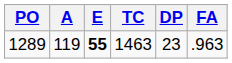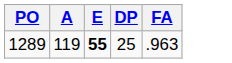 <table class="wikitable">
 <tr>
 <th><a href='#'>PO</a></th>
 <th><a href='#'>A</a></th>
 <th><a href='#'>E</a></th>
-<th><a href='#'>TC</a></th>
 <th><a href='#'>DP</a></th>
 <th><a href='#'>FA</a></th>
 </tr>
 <tr align=center>
 <td>1289</td>
 <td>119</td>
 <td><strong>55</strong></td>
-<td>1463</td>
-<td>23</td>
+<td>25</td>
 <td>.963</td>
 </tr>
 </table>
